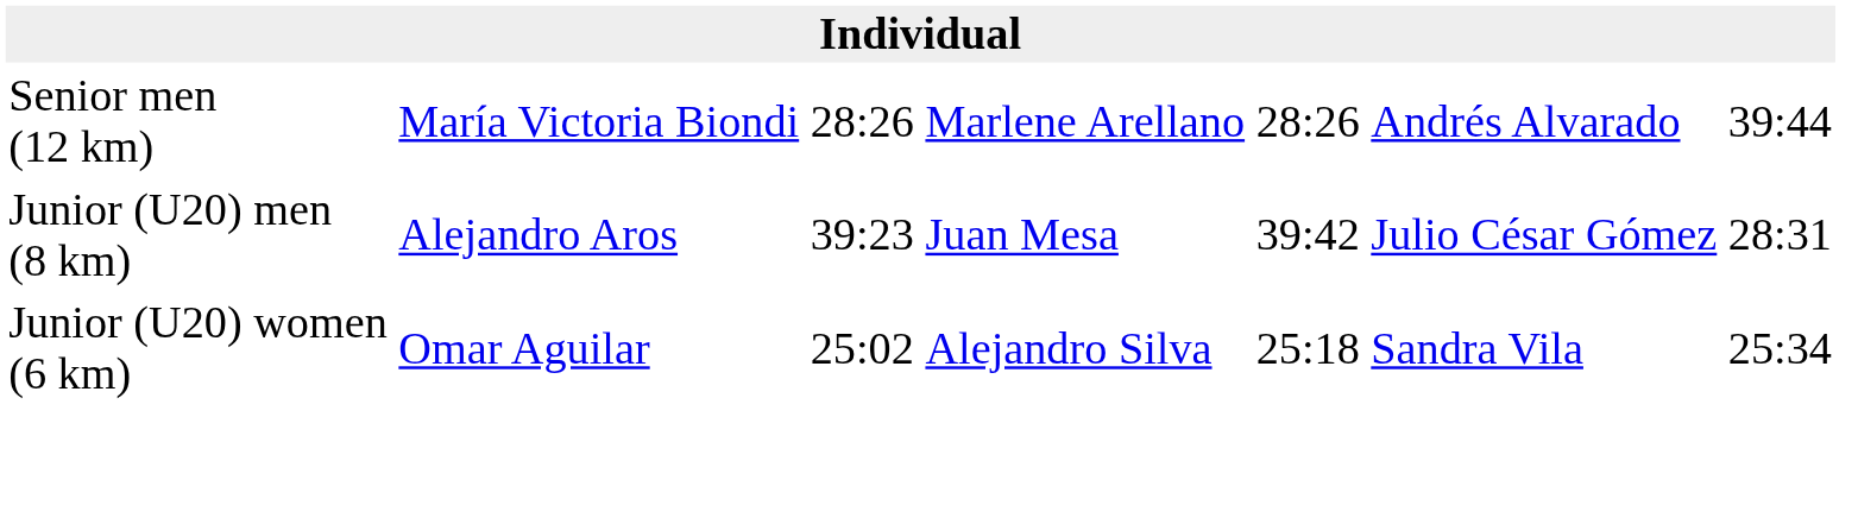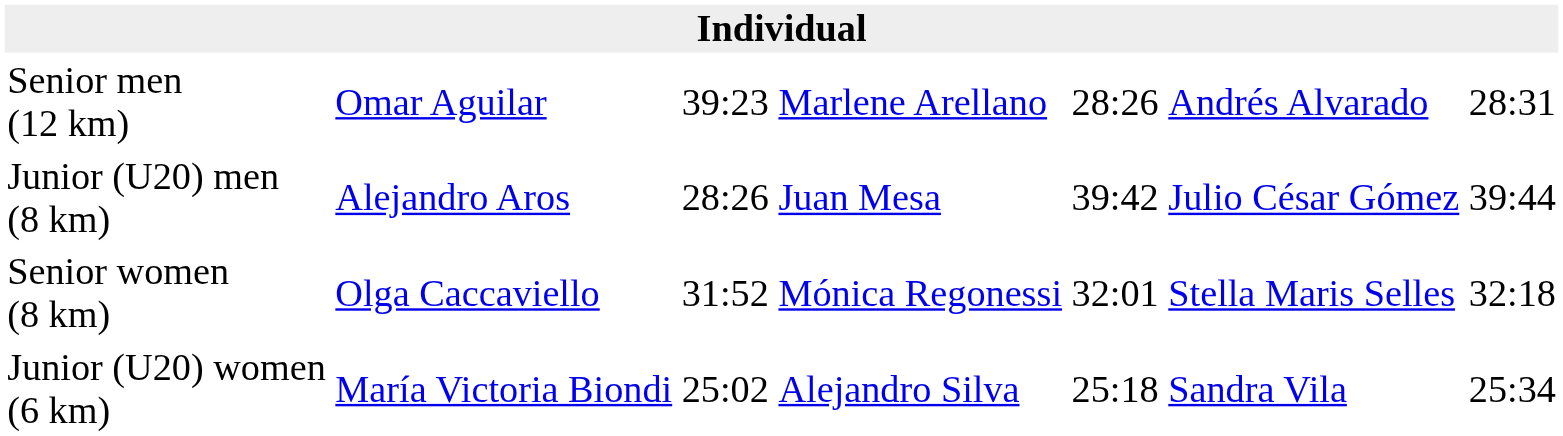 <table>
 <tr>
 <td colspan=7 bgcolor=#eeeeee style=text-align:center;><strong>Individual</strong></td>
 </tr>
 <tr>
 <td>Senior men<br>(12 km)</td>
-<td><a href='#'>María Victoria Biondi</a><br></td>
-<td>28:26</td>
+<td><a href='#'>Omar Aguilar</a><br></td>
+<td>39:23</td>
 <td><a href='#'>Marlene Arellano</a><br></td>
 <td>28:26</td>
 <td><a href='#'>Andrés Alvarado</a><br></td>
-<td>39:44</td>
+<td>28:31</td>
 </tr>
 <tr>
 <td>Junior (U20) men<br>(8 km)</td>
 <td><a href='#'>Alejandro Aros</a><br></td>
-<td>39:23</td>
+<td>28:26</td>
 <td><a href='#'>Juan Mesa</a><br></td>
 <td>39:42</td>
 <td><a href='#'>Julio César Gómez</a><br></td>
-<td>28:31</td>
+<td>39:44</td>
+</tr>
+<tr>
+<td>Senior women<br>(8 km)</td>
+<td><a href='#'>Olga Caccaviello</a><br></td>
+<td>31:52</td>
+<td><a href='#'>Mónica Regonessi</a><br></td>
+<td>32:01</td>
+<td><a href='#'>Stella Maris Selles</a><br></td>
+<td>32:18</td>
 </tr>
 <tr>
 <td>Junior (U20) women<br>(6 km)</td>
-<td><a href='#'>Omar Aguilar</a><br></td>
+<td><a href='#'>María Victoria Biondi</a><br></td>
 <td>25:02</td>
 <td><a href='#'>Alejandro Silva</a><br></td>
 <td>25:18</td>
 <td><a href='#'>Sandra Vila</a><br></td>
 <td>25:34</td>
 </tr>
 </table>
